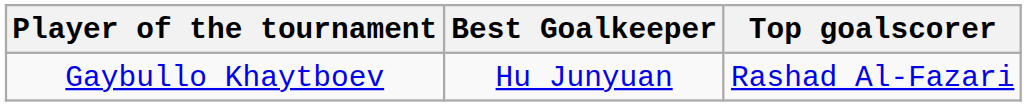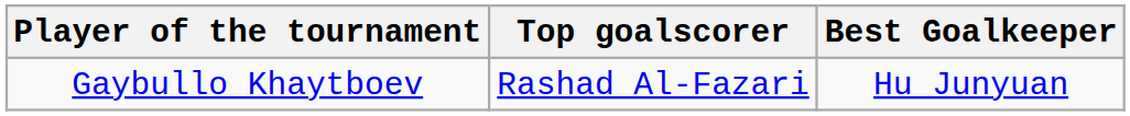 <table class=wikitable style="text-align:center; margin:auto">
 <tr>
 <th>Player of the tournament</th>
+<th>Top goalscorer</th>
 <th>Best Goalkeeper</th>
-<th>Top goalscorer</th>
 </tr>
 <tr>
 <td> <a href='#'>Gaybullo Khaytboev</a></td>
+<td> <a href='#'>Rashad Al-Fazari</a></td>
 <td> <a href='#'>Hu Junyuan</a></td>
-<td> <a href='#'>Rashad Al-Fazari</a></td>
 </tr>
 </table>
